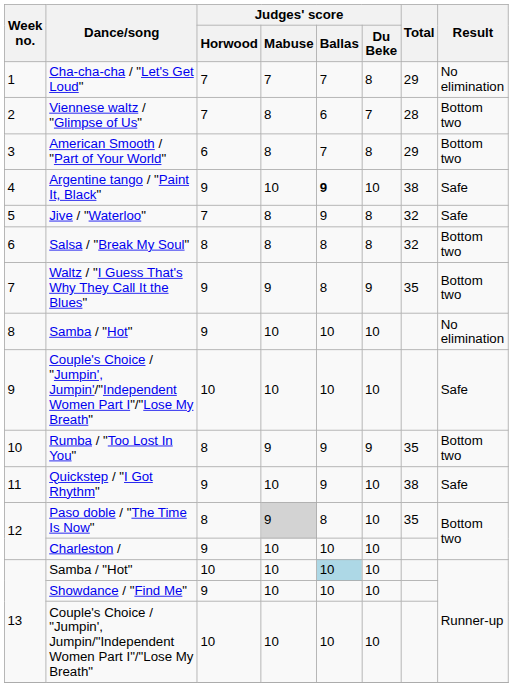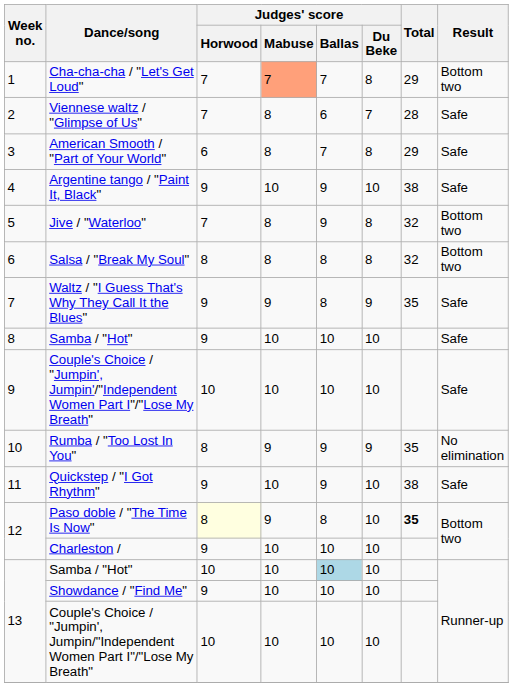 <table class="wikitable">
 <tr>
 <th rowspan="2">Week no.</th>
 <th rowspan="2">Dance/song</th>
 <th colspan="4">Judges' score</th>
 <th rowspan="2">Total</th>
 <th rowspan="2">Result</th>
 </tr>
 <tr>
 <th>Horwood</th>
 <th>Mabuse</th>
 <th>Ballas</th>
 <th>Du Beke</th>
 </tr>
 <tr>
 <td>1</td>
 <td><a href='#'>Cha-cha-cha</a> / "<a href='#'>Let's Get Loud</a>"</td>
 <td>7</td>
-<td>7</td>
+<td style="background: lightsalmon;">7</td>
 <td>7</td>
 <td>8</td>
 <td>29</td>
-<td>No elimination</td>
+<td>Bottom two</td>
 </tr>
 <tr>
 <td>2</td>
 <td><a href='#'>Viennese waltz</a> / "<a href='#'>Glimpse of Us</a>"</td>
 <td>7</td>
 <td>8</td>
 <td>6</td>
 <td>7</td>
 <td>28</td>
-<td>Bottom two</td>
+<td>Safe</td>
 </tr>
 <tr>
 <td>3</td>
 <td><a href='#'>American Smooth</a> / "<a href='#'>Part of Your World</a>"</td>
 <td>6</td>
 <td>8</td>
 <td>7</td>
 <td>8</td>
 <td>29</td>
-<td>Bottom two</td>
+<td>Safe</td>
 </tr>
 <tr>
 <td>4</td>
 <td><a href='#'>Argentine tango</a> / "<a href='#'>Paint It, Black</a>"</td>
 <td>9</td>
 <td>10</td>
-<td><strong>9</strong></td>
+<td>9</td>
 <td>10</td>
 <td>38</td>
 <td>Safe</td>
 </tr>
 <tr>
 <td>5</td>
 <td><a href='#'>Jive</a> / "<a href='#'>Waterloo</a>"</td>
 <td>7</td>
 <td>8</td>
 <td>9</td>
 <td>8</td>
 <td>32</td>
-<td>Safe</td>
+<td>Bottom two</td>
 </tr>
 <tr>
 <td>6</td>
 <td><a href='#'>Salsa</a> / "<a href='#'>Break My Soul</a>"</td>
 <td>8</td>
 <td>8</td>
 <td>8</td>
 <td>8</td>
 <td>32</td>
 <td>Bottom two</td>
 </tr>
 <tr>
 <td>7</td>
 <td><a href='#'>Waltz</a> / "<a href='#'>I Guess That's Why They Call It the Blues</a>"</td>
 <td>9</td>
 <td>9</td>
 <td>8</td>
 <td>9</td>
 <td>35</td>
-<td>Bottom two</td>
+<td>Safe</td>
 </tr>
 <tr>
 <td>8</td>
 <td><a href='#'>Samba</a> / "<a href='#'>Hot</a>"</td>
 <td>9</td>
 <td>10</td>
 <td>10</td>
 <td>10</td>
 <td></td>
-<td>No elimination</td>
+<td>Safe</td>
 </tr>
 <tr>
 <td>9</td>
 <td><a href='#'>Couple's Choice</a> / "<a href='#'>Jumpin', Jumpin'</a>/"<a href='#'>Independent Women Part I</a>"/"<a href='#'>Lose My Breath</a>"</td>
 <td>10</td>
 <td>10</td>
 <td>10</td>
 <td>10</td>
 <td></td>
 <td>Safe</td>
 </tr>
 <tr>
 <td>10</td>
 <td><a href='#'>Rumba</a> / "<a href='#'>Too Lost In You</a>"</td>
 <td>8</td>
 <td>9</td>
 <td>9</td>
 <td>9</td>
 <td>35</td>
-<td>Bottom two</td>
+<td>No elimination</td>
 </tr>
 <tr>
 <td>11</td>
 <td><a href='#'>Quickstep</a> / "<a href='#'>I Got Rhythm</a>"</td>
 <td>9</td>
 <td>10</td>
 <td>9</td>
 <td>10</td>
 <td>38</td>
 <td>Safe</td>
 </tr>
 <tr>
 <td rowspan="2">12</td>
 <td><a href='#'>Paso doble</a> / "<a href='#'>The Time Is Now</a>"</td>
-<td>8</td>
-<td style="background: lightgrey;">9</td>
+<td style="background: lightyellow;">8</td>
+<td>9</td>
 <td>8</td>
 <td>10</td>
-<td>35</td>
+<td><strong>35</strong></td>
 <td rowspan="2">Bottom two</td>
 </tr>
 <tr>
 <td><a href='#'>Charleston</a> / </td>
 <td>9</td>
 <td>10</td>
 <td>10</td>
 <td>10</td>
 <td></td>
 </tr>
 <tr>
 <td rowspan="3">13</td>
 <td>Samba / "Hot"</td>
 <td>10</td>
 <td>10</td>
 <td style="background: lightblue;">10</td>
 <td>10</td>
 <td></td>
 <td rowspan="3">Runner-up</td>
 </tr>
 <tr>
 <td><a href='#'>Showdance</a> / "<a href='#'>Find Me</a>"</td>
 <td>9</td>
 <td>10</td>
 <td>10</td>
 <td>10</td>
 <td></td>
 </tr>
 <tr>
 <td>Couple's Choice / "Jumpin', Jumpin/"Independent Women Part I"/"Lose My Breath"</td>
 <td>10</td>
 <td>10</td>
 <td>10</td>
 <td>10</td>
 <td></td>
 </tr>
 <tr>
 </tr>
 </table>
